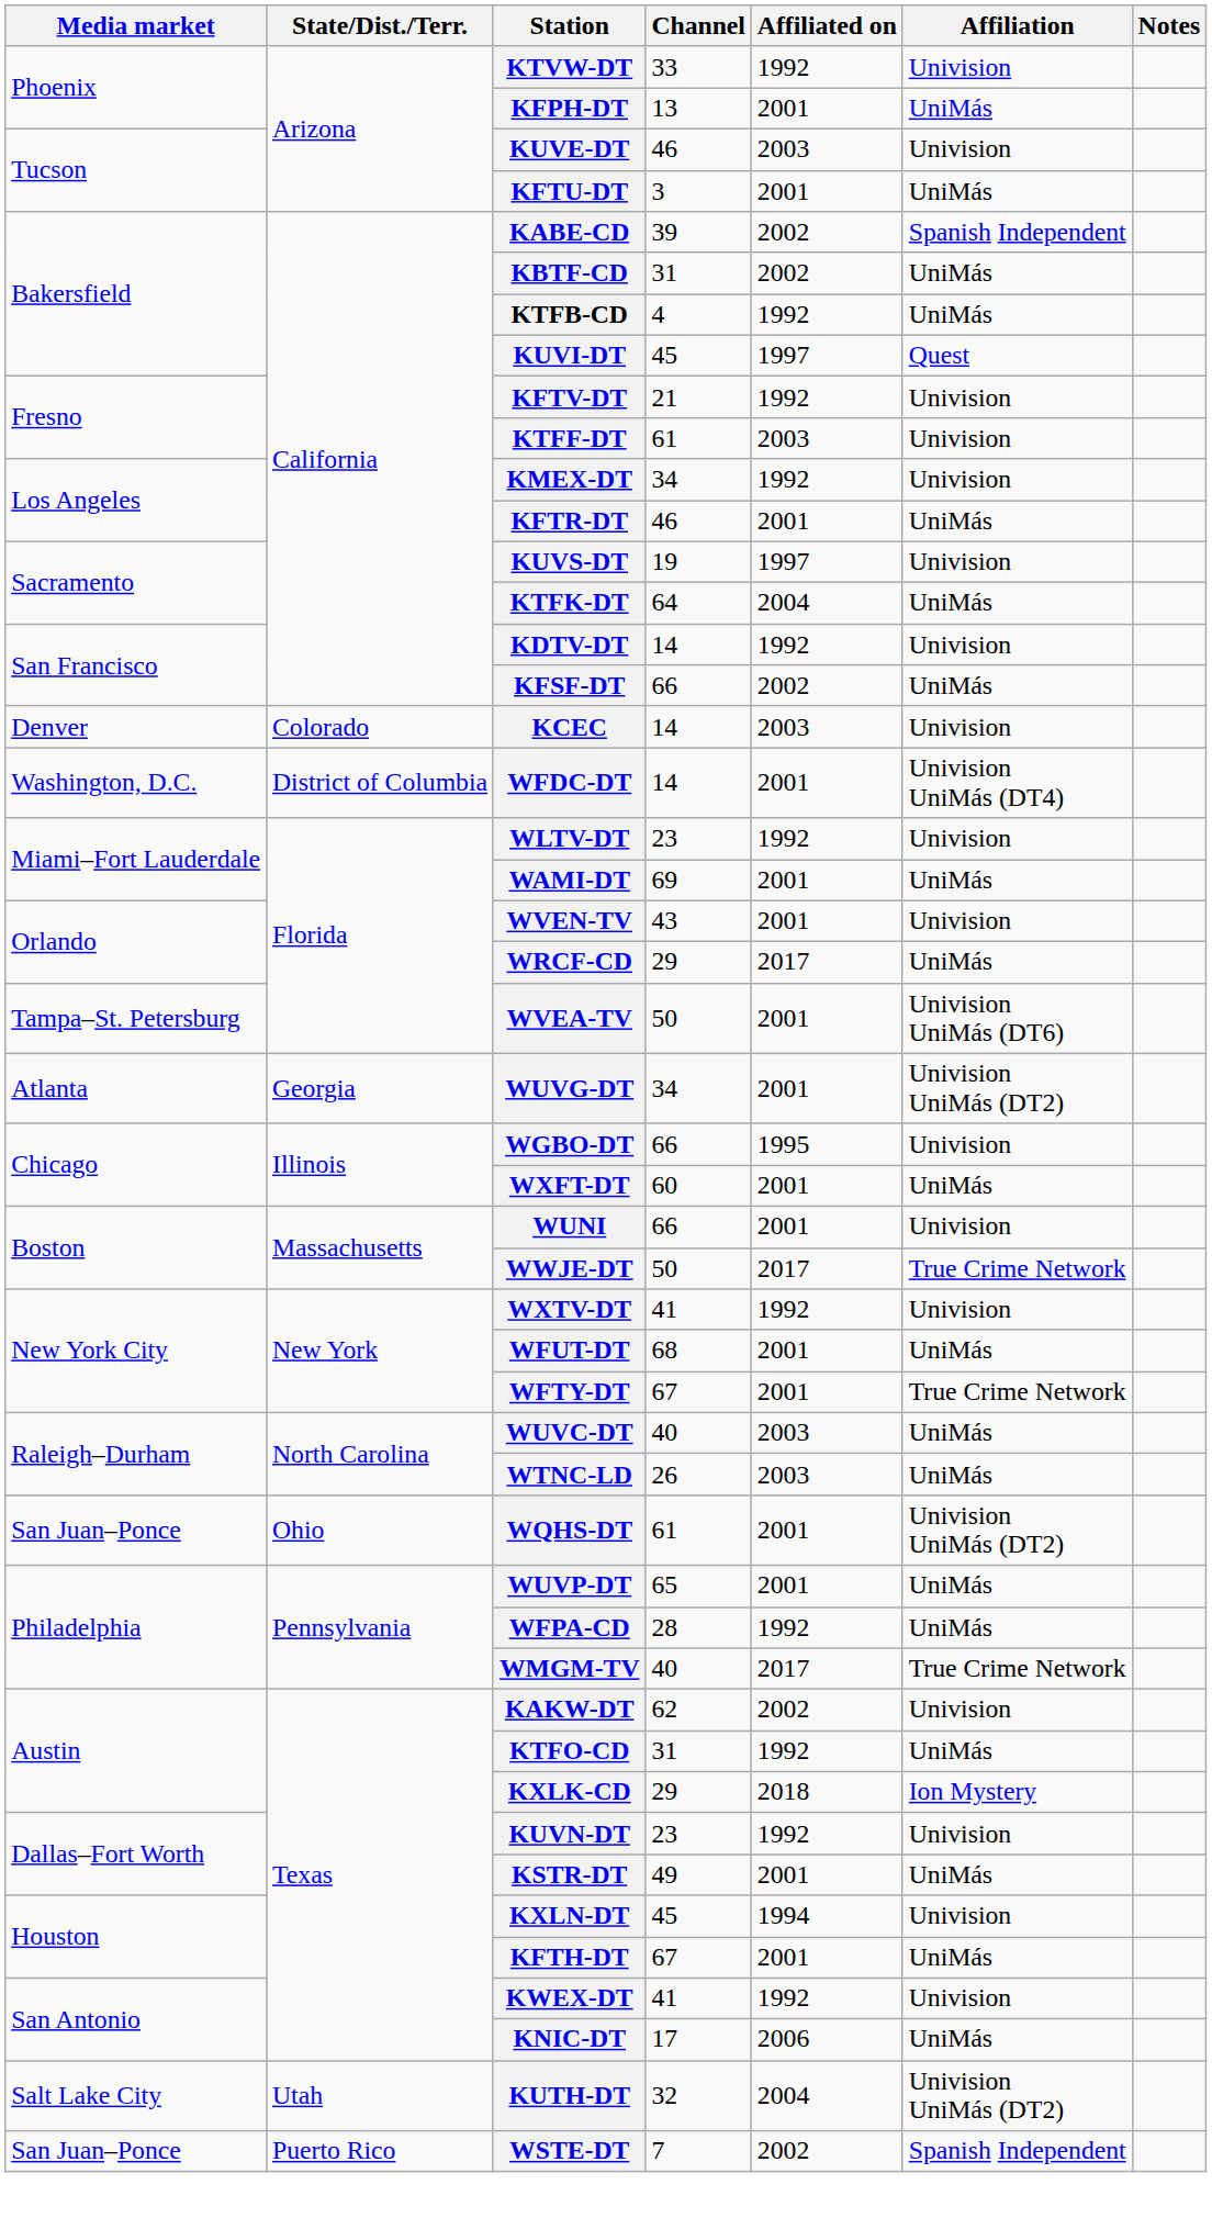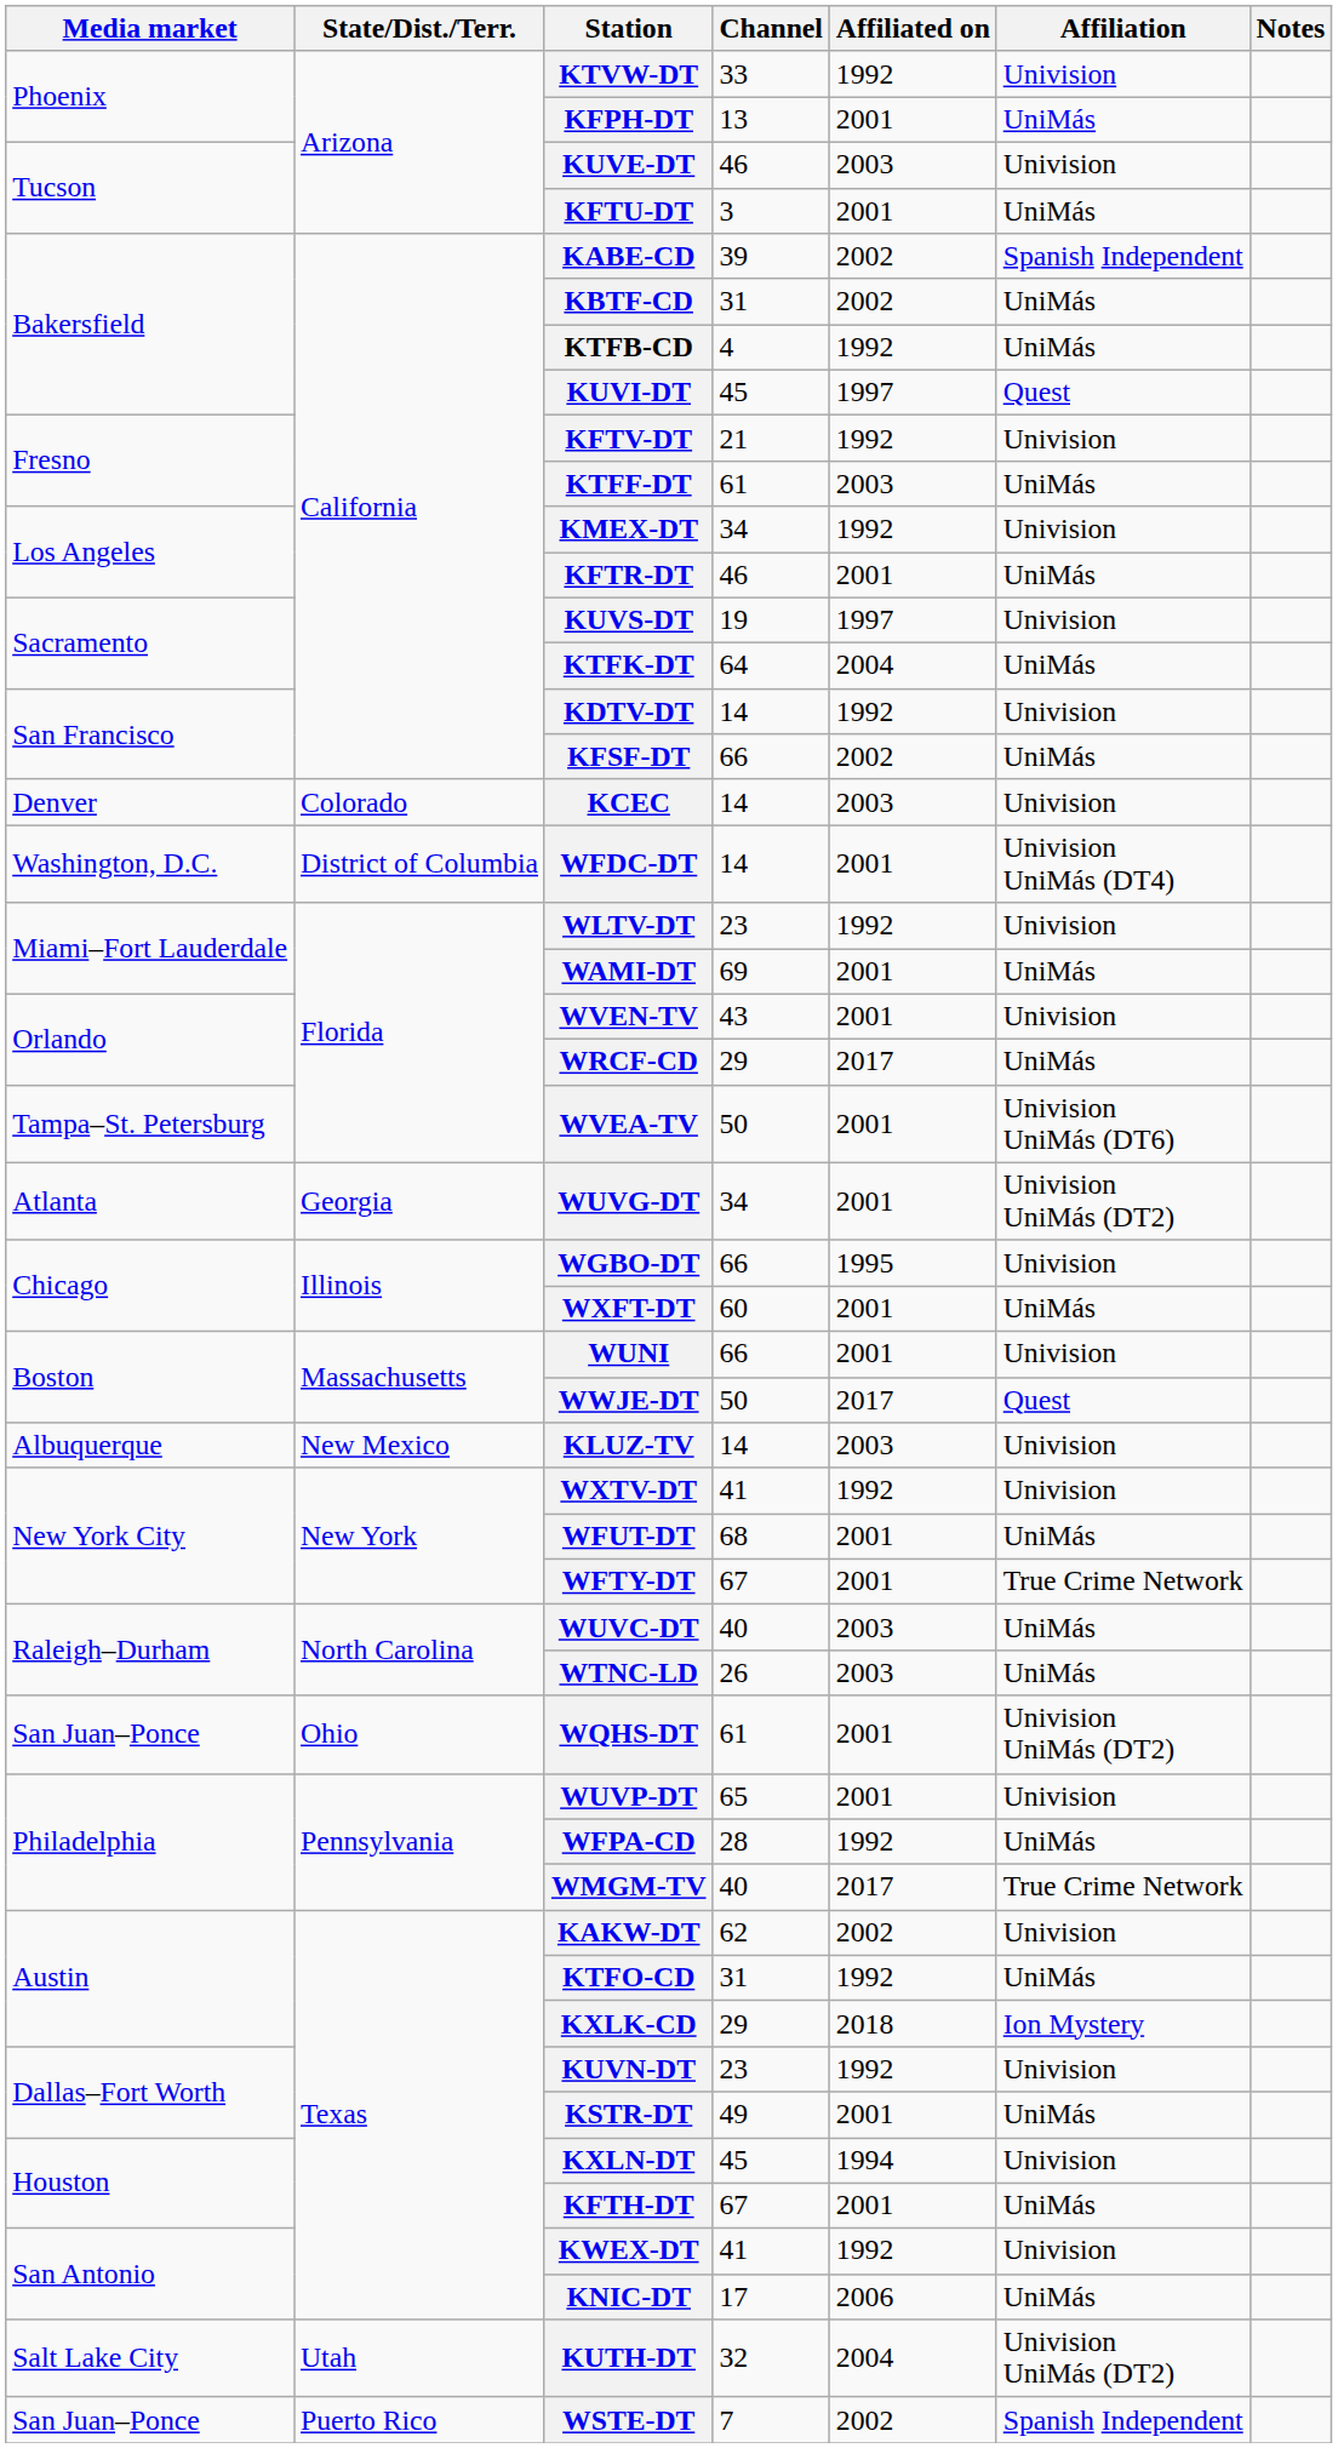 <table class="wikitable sortable">
 <tr>
 <th scope="col"><a href='#'>Media market</a></th>
 <th scope="col">State/Dist./Terr.</th>
 <th scope="col">Station</th>
 <th scope="col">Channel</th>
 <th scope="col">Affiliated on</th>
 <th scope="col">Affiliation</th>
 <th scope="col" class="unsortable">Notes</th>
 </tr>
 <tr>
 <td rowspan="2"><a href='#'>Phoenix</a></td>
 <td rowspan="4"><a href='#'>Arizona</a></td>
 <th scope="row"><a href='#'>KTVW-DT</a></th>
 <td>33</td>
 <td>1992</td>
 <td><a href='#'>Univision</a></td>
 <td></td>
 </tr>
 <tr>
 <th scope="row"><a href='#'>KFPH-DT</a></th>
 <td>13</td>
 <td>2001</td>
 <td><a href='#'>UniMás</a></td>
 <td></td>
 </tr>
 <tr>
 <td rowspan="2"><a href='#'>Tucson</a></td>
 <th scope="row"><a href='#'>KUVE-DT</a></th>
 <td>46</td>
 <td>2003</td>
 <td>Univision</td>
 <td></td>
 </tr>
 <tr>
 <th scope="row"><a href='#'>KFTU-DT</a></th>
 <td>3</td>
 <td>2001</td>
 <td>UniMás</td>
 <td></td>
 </tr>
 <tr>
 <td rowspan="4"><a href='#'>Bakersfield</a></td>
 <td rowspan="12"><a href='#'>California</a></td>
 <th scope="row"><a href='#'>KABE-CD</a></th>
 <td>39</td>
 <td>2002</td>
 <td><a href='#'>Spanish</a> <a href='#'>Independent</a></td>
 <td></td>
 </tr>
 <tr>
 <th scope="row"><a href='#'>KBTF-CD</a></th>
 <td>31</td>
 <td>2002</td>
 <td>UniMás</td>
 <td></td>
 </tr>
 <tr>
 <th>KTFB-CD</th>
 <td>4</td>
 <td>1992</td>
 <td>UniMás</td>
 <td></td>
 </tr>
 <tr>
 <th scope="row"><a href='#'>KUVI-DT</a></th>
 <td>45</td>
 <td>1997</td>
 <td><a href='#'>Quest</a></td>
 <td></td>
 </tr>
 <tr>
 <td rowspan="2"><a href='#'>Fresno</a></td>
 <th scope="row"><a href='#'>KFTV-DT</a></th>
 <td>21</td>
 <td>1992</td>
 <td>Univision</td>
 <td></td>
 </tr>
 <tr>
 <th scope="row"><a href='#'>KTFF-DT</a></th>
 <td>61</td>
 <td>2003</td>
-<td>Univision</td>
+<td>UniMás</td>
 <td></td>
 </tr>
 <tr>
 <td rowspan="2"><a href='#'>Los Angeles</a></td>
 <th scope="row"><a href='#'>KMEX-DT</a></th>
 <td>34</td>
 <td>1992</td>
 <td>Univision</td>
 <td></td>
 </tr>
 <tr>
 <th scope="row"><a href='#'>KFTR-DT</a></th>
 <td>46</td>
 <td>2001</td>
 <td>UniMás</td>
 <td></td>
 </tr>
 <tr>
 <td rowspan="2"><a href='#'>Sacramento</a></td>
 <th scope="row"><a href='#'>KUVS-DT</a></th>
 <td>19</td>
 <td>1997</td>
 <td>Univision</td>
 <td></td>
 </tr>
 <tr>
 <th scope="row"><a href='#'>KTFK-DT</a></th>
 <td>64</td>
 <td>2004</td>
 <td>UniMás</td>
 <td></td>
 </tr>
 <tr>
 <td rowspan="2"><a href='#'>San Francisco</a></td>
 <th scope="row"><a href='#'>KDTV-DT</a></th>
 <td>14</td>
 <td>1992</td>
 <td>Univision</td>
 <td></td>
 </tr>
 <tr>
 <th scope="row"><a href='#'>KFSF-DT</a></th>
 <td>66</td>
 <td>2002</td>
 <td>UniMás</td>
 <td></td>
 </tr>
 <tr>
 <td><a href='#'>Denver</a></td>
 <td><a href='#'>Colorado</a></td>
 <th scope="row"><a href='#'>KCEC</a></th>
 <td>14</td>
 <td>2003</td>
 <td>Univision</td>
 <td></td>
 </tr>
 <tr>
 <td><a href='#'>Washington, D.C.</a></td>
 <td><a href='#'>District of Columbia</a></td>
 <th scope="row"><a href='#'>WFDC-DT</a></th>
 <td>14</td>
 <td>2001</td>
 <td>Univision<br>UniMás (DT4)</td>
 <td></td>
 </tr>
 <tr>
 <td rowspan="2"><a href='#'>Miami</a>–<a href='#'>Fort Lauderdale</a></td>
 <td rowspan="5"><a href='#'>Florida</a></td>
 <th scope="row"><a href='#'>WLTV-DT</a></th>
 <td>23</td>
 <td>1992</td>
 <td>Univision</td>
 <td></td>
 </tr>
 <tr>
 <th scope="row"><a href='#'>WAMI-DT</a></th>
 <td>69</td>
 <td>2001</td>
 <td>UniMás</td>
 <td></td>
 </tr>
 <tr>
 <td rowspan=2><a href='#'>Orlando</a></td>
 <th scope="row"><a href='#'>WVEN-TV</a></th>
 <td>43</td>
 <td>2001</td>
 <td>Univision</td>
 <td></td>
 </tr>
 <tr>
 <th scope="row"><a href='#'>WRCF-CD</a></th>
 <td>29</td>
 <td>2017</td>
 <td>UniMás</td>
 <td></td>
 </tr>
 <tr>
 <td><a href='#'>Tampa</a>–<a href='#'>St. Petersburg</a></td>
 <th scope="row"><a href='#'>WVEA-TV</a></th>
 <td>50</td>
 <td>2001</td>
 <td>Univision<br>UniMás (DT6)</td>
 <td></td>
 </tr>
 <tr>
 <td><a href='#'>Atlanta</a></td>
 <td><a href='#'>Georgia</a></td>
 <th scope="row"><a href='#'>WUVG-DT</a></th>
 <td>34</td>
 <td>2001</td>
 <td>Univision<br>UniMás (DT2)</td>
 <td></td>
 </tr>
 <tr>
 <td rowspan="2"><a href='#'>Chicago</a></td>
 <td rowspan="2"><a href='#'>Illinois</a></td>
 <th scope="row"><a href='#'>WGBO-DT</a></th>
 <td>66</td>
 <td>1995</td>
 <td>Univision</td>
 <td></td>
 </tr>
 <tr>
 <th scope="row"><a href='#'>WXFT-DT</a></th>
 <td>60</td>
 <td>2001</td>
 <td>UniMás</td>
 <td></td>
 </tr>
 <tr>
 <td rowspan="2"><a href='#'>Boston</a></td>
 <td rowspan="2"><a href='#'>Massachusetts</a></td>
 <th scope="row"><a href='#'>WUNI</a></th>
 <td>66</td>
 <td>2001</td>
 <td>Univision</td>
 <td></td>
 </tr>
 <tr>
 <th scope="row"><a href='#'>WWJE-DT</a></th>
 <td>50</td>
 <td>2017</td>
-<td><a href='#'>True Crime Network</a></td>
+<td><a href='#'>Quest</a></td>
+<td></td>
+</tr>
+<tr>
+<td><a href='#'>Albuquerque</a></td>
+<td><a href='#'>New Mexico</a></td>
+<th scope="row"><a href='#'>KLUZ-TV</a></th>
+<td>14</td>
+<td>2003</td>
+<td>Univision</td>
 <td></td>
 </tr>
 <tr>
 <td rowspan="3"><a href='#'>New York City</a></td>
 <td rowspan="3"><a href='#'>New York</a></td>
 <th scope="row"><a href='#'>WXTV-DT</a></th>
 <td>41</td>
 <td>1992</td>
 <td>Univision</td>
 <td></td>
 </tr>
 <tr>
 <th scope="row"><a href='#'>WFUT-DT</a></th>
 <td>68</td>
 <td>2001</td>
 <td>UniMás</td>
 <td></td>
 </tr>
 <tr>
 <th scope="row"><a href='#'>WFTY-DT</a></th>
 <td>67</td>
 <td>2001</td>
 <td>True Crime Network</td>
 <td></td>
 </tr>
 <tr>
 <td rowspan="2"><a href='#'>Raleigh</a>–<a href='#'>Durham</a></td>
 <td rowspan="2"><a href='#'>North Carolina</a></td>
 <th scope="row"><a href='#'>WUVC-DT</a></th>
 <td>40</td>
 <td>2003</td>
 <td>UniMás</td>
 <td></td>
 </tr>
 <tr>
 <th scope="row"><a href='#'>WTNC-LD</a></th>
 <td>26</td>
 <td>2003</td>
 <td>UniMás</td>
 <td></td>
 </tr>
 <tr>
 <td><a href='#'>San Juan</a>–<a href='#'>Ponce</a></td>
 <td><a href='#'>Ohio</a></td>
 <th scope="row"><a href='#'>WQHS-DT</a></th>
 <td>61</td>
 <td>2001</td>
 <td>Univision<br>UniMás (DT2)</td>
 <td></td>
 </tr>
 <tr>
 <td rowspan="3"><a href='#'>Philadelphia</a></td>
 <td rowspan="3"><a href='#'>Pennsylvania</a></td>
 <th scope="row"><a href='#'>WUVP-DT</a></th>
 <td>65</td>
 <td>2001</td>
-<td>UniMás</td>
+<td>Univision</td>
 <td></td>
 </tr>
 <tr>
 <th scope="row"><a href='#'>WFPA-CD</a></th>
 <td>28</td>
 <td>1992</td>
 <td>UniMás</td>
 <td></td>
 </tr>
 <tr>
 <th scope="row"><a href='#'>WMGM-TV</a></th>
 <td>40</td>
 <td>2017</td>
 <td>True Crime Network</td>
 <td></td>
 </tr>
 <tr>
 <td rowspan=3><a href='#'>Austin</a></td>
 <td rowspan="9"><a href='#'>Texas</a></td>
 <th scope="row"><a href='#'>KAKW-DT</a></th>
 <td>62</td>
 <td>2002</td>
 <td>Univision</td>
 <td></td>
 </tr>
 <tr>
 <th scope="row"><a href='#'>KTFO-CD</a></th>
 <td>31</td>
 <td>1992</td>
 <td>UniMás</td>
 <td></td>
 </tr>
 <tr>
 <th scope="row"><a href='#'>KXLK-CD</a></th>
 <td>29</td>
 <td>2018</td>
 <td><a href='#'>Ion Mystery</a></td>
 <td></td>
 </tr>
 <tr>
 <td rowspan="2"><a href='#'>Dallas</a>–<a href='#'>Fort Worth</a></td>
 <th scope="row"><a href='#'>KUVN-DT</a></th>
 <td>23</td>
 <td>1992</td>
 <td>Univision</td>
 <td></td>
 </tr>
 <tr>
 <th scope="row"><a href='#'>KSTR-DT</a></th>
 <td>49</td>
 <td>2001</td>
 <td>UniMás</td>
 <td></td>
 </tr>
 <tr>
 <td rowspan="2"><a href='#'>Houston</a></td>
 <th scope="row"><a href='#'>KXLN-DT</a></th>
 <td>45</td>
 <td>1994</td>
 <td>Univision</td>
 <td></td>
 </tr>
 <tr>
 <th scope="row"><a href='#'>KFTH-DT</a></th>
 <td>67</td>
 <td>2001</td>
 <td>UniMás</td>
 <td></td>
 </tr>
 <tr>
 <td rowspan="2"><a href='#'>San Antonio</a></td>
 <th scope="row"><a href='#'>KWEX-DT</a></th>
 <td>41</td>
 <td>1992</td>
 <td>Univision</td>
 <td></td>
 </tr>
 <tr>
 <th scope="row"><a href='#'>KNIC-DT</a></th>
 <td>17</td>
 <td>2006</td>
 <td>UniMás</td>
 <td></td>
 </tr>
 <tr>
 <td><a href='#'>Salt Lake City</a></td>
 <td><a href='#'>Utah</a></td>
 <th scope="row"><a href='#'>KUTH-DT</a></th>
 <td>32</td>
 <td>2004</td>
 <td>Univision<br>UniMás (DT2)</td>
 <td></td>
 </tr>
 <tr>
 <td><a href='#'>San Juan</a>–<a href='#'>Ponce</a></td>
 <td><a href='#'>Puerto Rico</a></td>
 <th scope="row"><a href='#'>WSTE-DT</a></th>
 <td>7</td>
 <td>2002</td>
 <td><a href='#'>Spanish</a> <a href='#'>Independent</a></td>
 <td></td>
 </tr>
 </table>
